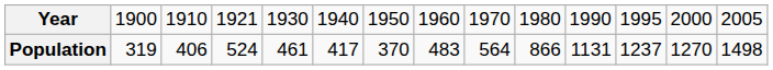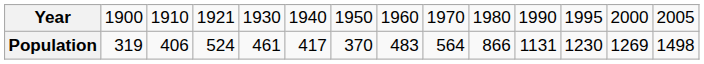 <table class="wikitable" style="text-align:right;">
 <tr>
 <th>Year</th>
 <td>1900</td>
 <td>1910</td>
 <td>1921</td>
 <td>1930</td>
 <td>1940</td>
 <td>1950</td>
 <td>1960</td>
 <td>1970</td>
 <td>1980</td>
 <td>1990</td>
 <td>1995</td>
 <td>2000</td>
 <td>2005</td>
 </tr>
 <tr>
 <th>Population</th>
 <td>319</td>
 <td>406</td>
 <td>524</td>
 <td>461</td>
 <td>417</td>
 <td>370</td>
 <td>483</td>
 <td>564</td>
 <td>866</td>
 <td>1131</td>
-<td>1237</td>
-<td>1270</td>
+<td>1230</td>
+<td>1269</td>
 <td>1498</td>
 </tr>
 </table>
